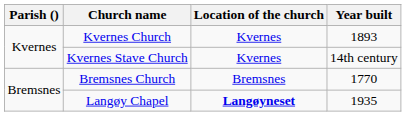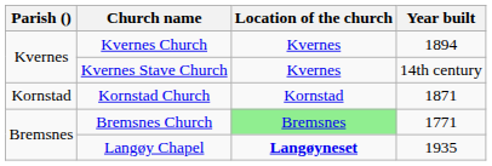 <table class="wikitable" style="text-align:center">
 <tr>
 <th>Parish ()</th>
 <th>Church name</th>
 <th>Location of the church</th>
 <th>Year built</th>
 </tr>
 <tr>
 <td rowspan="2">Kvernes</td>
 <td><a href='#'>Kvernes Church</a></td>
 <td><a href='#'>Kvernes</a></td>
-<td>1893</td>
+<td>1894</td>
 </tr>
 <tr>
 <td><a href='#'>Kvernes Stave Church</a></td>
 <td><a href='#'>Kvernes</a></td>
 <td>14th century</td>
 </tr>
 <tr>
+<td>Kornstad</td>
+<td><a href='#'>Kornstad Church</a></td>
+<td><a href='#'>Kornstad</a></td>
+<td>1871</td>
+</tr>
+<tr>
 <td rowspan="2">Bremsnes</td>
 <td><a href='#'>Bremsnes Church</a></td>
-<td><a href='#'>Bremsnes</a></td>
-<td>1770</td>
+<td style="background: lightgreen;"><a href='#'>Bremsnes</a></td>
+<td>1771</td>
 </tr>
 <tr>
 <td><a href='#'>Langøy Chapel</a></td>
 <td><strong><a href='#'>Langøyneset</a></strong></td>
 <td>1935</td>
 </tr>
 </table>
